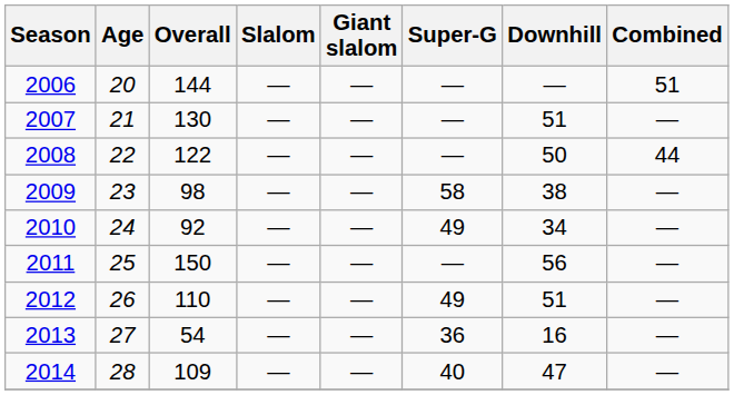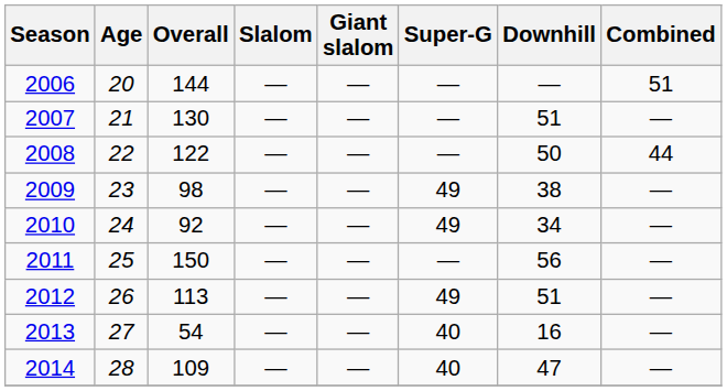 <table class=wikitable style="text-align:center">
 <tr>
 <th>Season</th>
 <th>Age</th>
 <th>Overall</th>
 <th>Slalom</th>
 <th>Giant<br>slalom</th>
 <th>Super-G</th>
 <th>Downhill</th>
 <th>Combined</th>
 </tr>
 <tr>
 <td><a href='#'>2006</a></td>
 <td><em>20</em></td>
 <td>144</td>
 <td>—</td>
 <td>—</td>
 <td>—</td>
 <td>—</td>
 <td>51</td>
 </tr>
 <tr>
 <td><a href='#'>2007</a></td>
 <td><em>21</em></td>
 <td>130</td>
 <td>—</td>
 <td>—</td>
 <td>—</td>
 <td>51</td>
 <td>—</td>
 </tr>
 <tr>
 <td><a href='#'>2008</a></td>
 <td><em>22</em></td>
 <td>122</td>
 <td>—</td>
 <td>—</td>
 <td>—</td>
 <td>50</td>
 <td>44</td>
 </tr>
 <tr>
 <td><a href='#'>2009</a></td>
 <td><em>23</em></td>
 <td>98</td>
 <td>—</td>
 <td>—</td>
-<td>58</td>
+<td>49</td>
 <td>38</td>
 <td>—</td>
 </tr>
 <tr>
 <td><a href='#'>2010</a></td>
 <td><em>24</em></td>
 <td>92</td>
 <td>—</td>
 <td>—</td>
 <td>49</td>
 <td>34</td>
 <td>—</td>
 </tr>
 <tr>
 <td><a href='#'>2011</a></td>
 <td><em>25</em></td>
 <td>150</td>
 <td>—</td>
 <td>—</td>
 <td>—</td>
 <td>56</td>
 <td>—</td>
 </tr>
 <tr>
 <td><a href='#'>2012</a></td>
 <td><em>26</em></td>
-<td>110</td>
+<td>113</td>
 <td>—</td>
 <td>—</td>
 <td>49</td>
 <td>51</td>
 <td>—</td>
 </tr>
 <tr>
 <td><a href='#'>2013</a></td>
 <td><em>27</em></td>
 <td>54</td>
 <td>—</td>
 <td>—</td>
-<td>36</td>
+<td>40</td>
 <td>16</td>
 <td>—</td>
 </tr>
 <tr>
 <td><a href='#'>2014</a></td>
 <td><em>28</em></td>
 <td>109</td>
 <td>—</td>
 <td>—</td>
 <td>40</td>
 <td>47</td>
 <td>—</td>
 </tr>
 <tr>
 </tr>
 </table>
